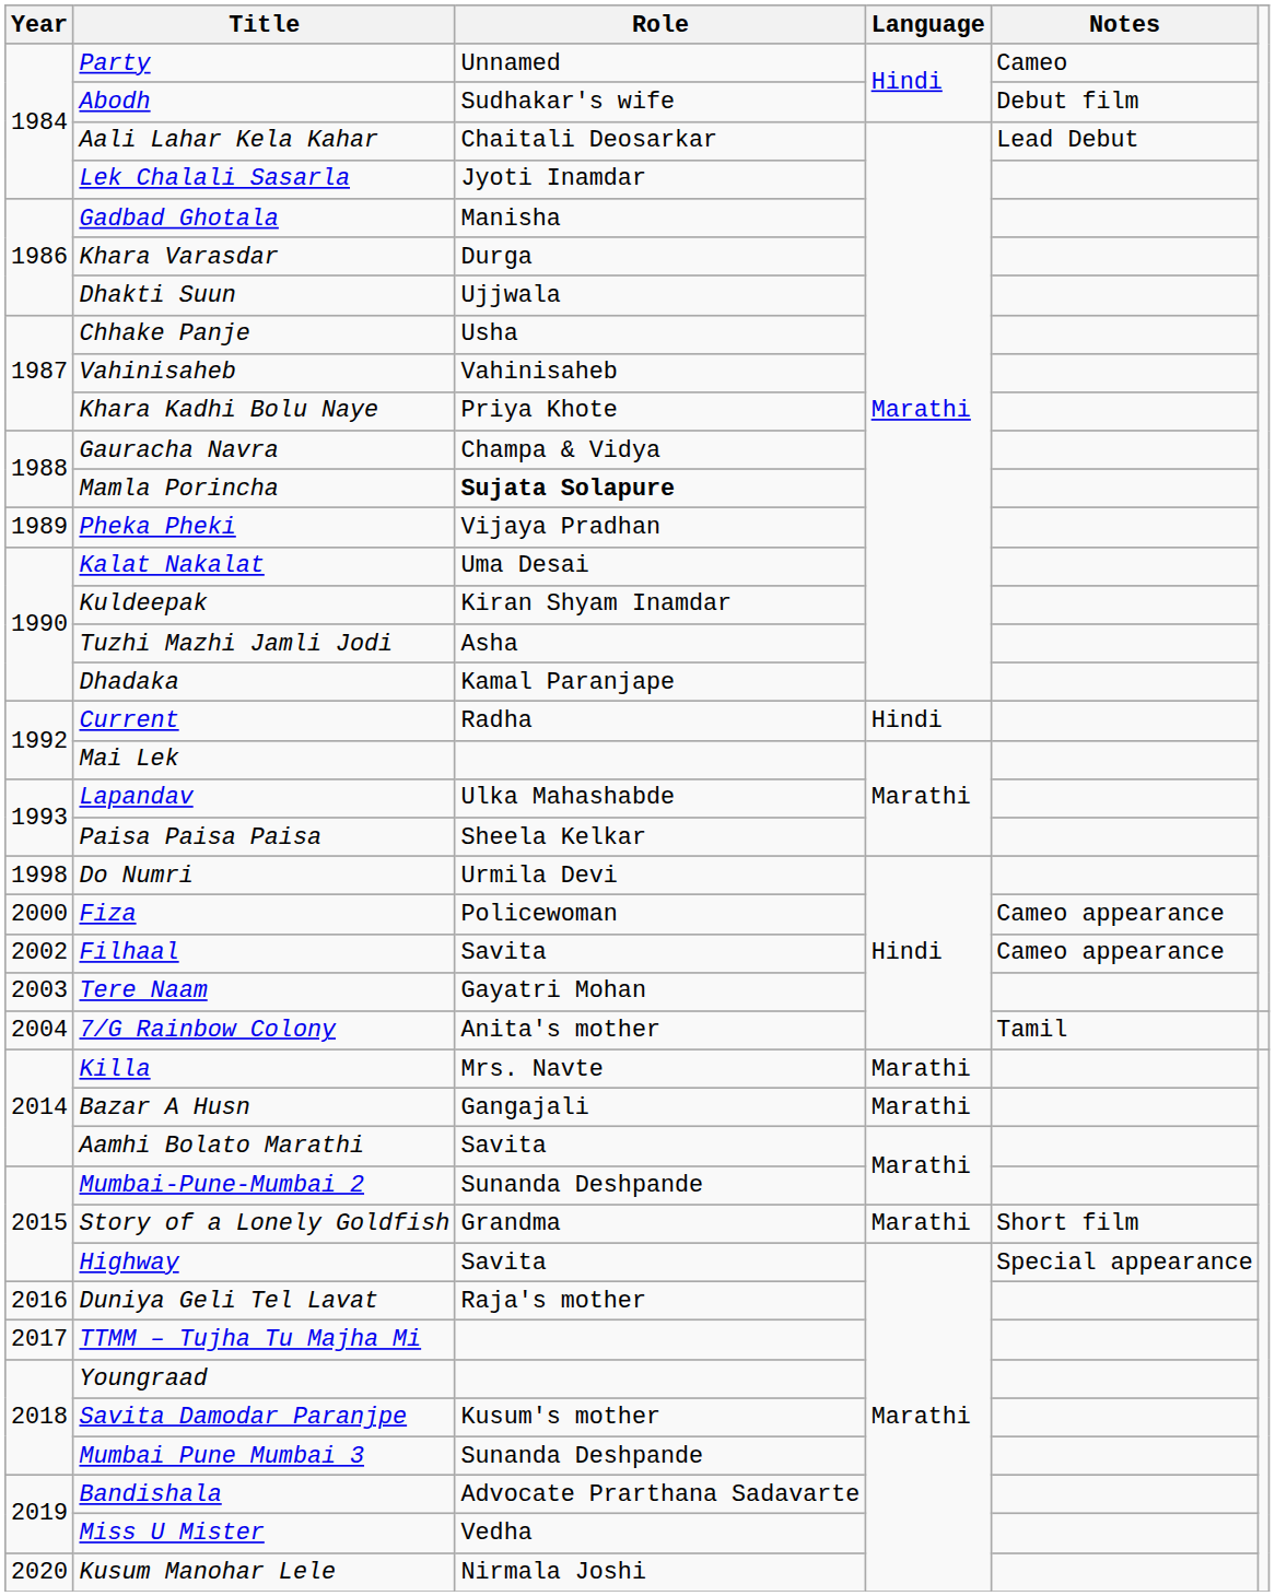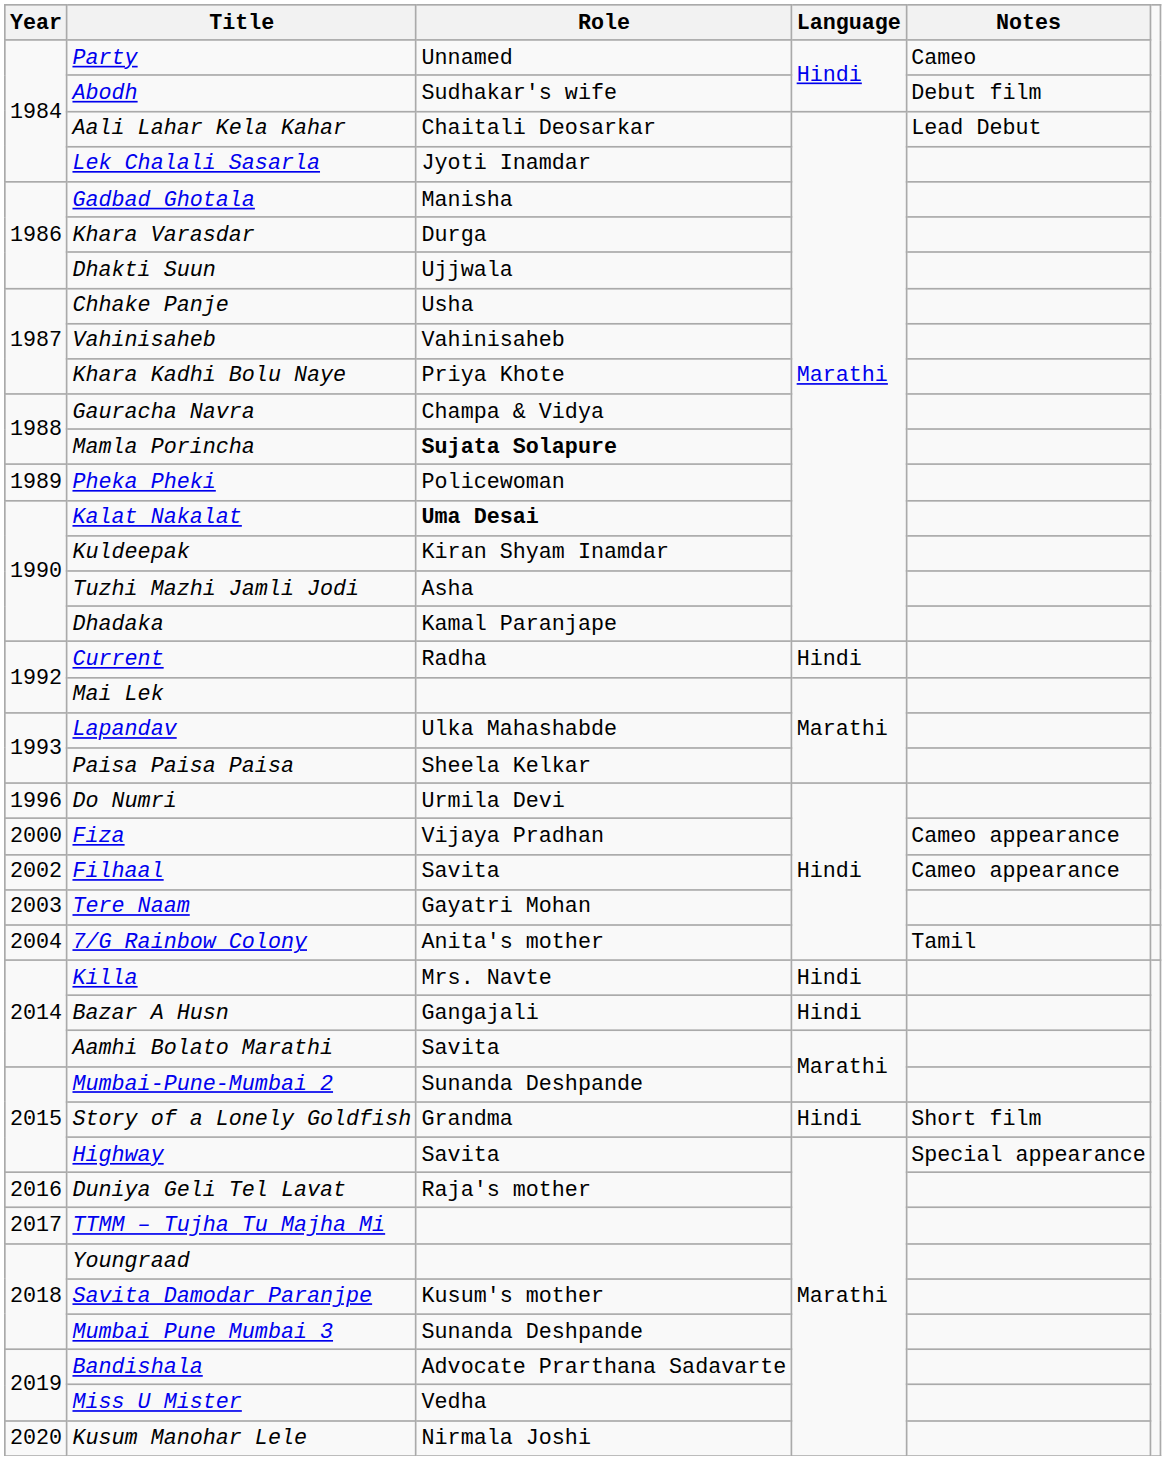 <table class="wikitable sortable">
 <tr>
 <th>Year</th>
 <th>Title</th>
 <th>Role</th>
 <th>Language</th>
 <th>Notes</th>
 </tr>
 <tr>
 <td rowspan="4">1984</td>
 <td><em><a href='#'>Party</a></em></td>
 <td>Unnamed</td>
 <td rowspan="2"><a href='#'>Hindi</a></td>
 <td>Cameo</td>
 </tr>
 <tr>
 <td><em><a href='#'>Abodh</a></em></td>
 <td>Sudhakar's wife</td>
 <td>Debut film</td>
 </tr>
 <tr>
 <td><em>Aali Lahar Kela Kahar</em></td>
 <td>Chaitali Deosarkar</td>
 <td rowspan="15"><a href='#'>Marathi</a></td>
 <td>Lead Debut</td>
 </tr>
 <tr>
 <td><em><a href='#'>Lek Chalali Sasarla</a></em></td>
 <td>Jyoti Inamdar</td>
 <td></td>
 </tr>
 <tr>
 <td rowspan="3">1986</td>
 <td><em><a href='#'>Gadbad Ghotala</a></em></td>
 <td>Manisha</td>
 <td></td>
 </tr>
 <tr>
 <td><em>Khara Varasdar</em></td>
 <td>Durga</td>
 <td></td>
 </tr>
 <tr>
 <td><em>Dhakti Suun</em></td>
 <td>Ujjwala</td>
 <td></td>
 </tr>
 <tr>
 <td rowspan="3">1987</td>
 <td><em>Chhake Panje</em></td>
 <td>Usha</td>
 <td></td>
 </tr>
 <tr>
 <td><em>Vahinisaheb</em></td>
 <td>Vahinisaheb</td>
 <td></td>
 </tr>
 <tr>
 <td><em>Khara Kadhi Bolu Naye</em></td>
 <td>Priya Khote</td>
 <td></td>
 </tr>
 <tr>
 <td rowspan="2">1988</td>
 <td><em>Gauracha Navra</em></td>
 <td>Champa & Vidya</td>
 <td></td>
 </tr>
 <tr>
 <td><em>Mamla Porincha</em></td>
 <td><strong>Sujata Solapure</strong></td>
 <td></td>
 </tr>
 <tr>
 <td>1989</td>
 <td><em><a href='#'>Pheka Pheki</a></em></td>
-<td>Vijaya Pradhan</td>
+<td>Policewoman</td>
 <td></td>
 </tr>
 <tr>
 <td rowspan="4">1990</td>
 <td><em><a href='#'>Kalat Nakalat</a></em></td>
-<td>Uma Desai</td>
+<td><strong>Uma Desai</strong></td>
 <td></td>
 </tr>
 <tr>
 <td><em>Kuldeepak</em></td>
 <td>Kiran Shyam Inamdar</td>
 <td></td>
 </tr>
 <tr>
 <td><em>Tuzhi Mazhi Jamli Jodi</em></td>
 <td>Asha</td>
 <td></td>
 </tr>
 <tr>
 <td><em>Dhadaka</em></td>
 <td>Kamal Paranjape</td>
 <td></td>
 </tr>
 <tr>
 <td rowspan="2">1992</td>
 <td><em><a href='#'>Current</a></em></td>
 <td>Radha</td>
 <td>Hindi</td>
 <td></td>
 </tr>
 <tr>
 <td><em>Mai Lek</em></td>
 <td></td>
 <td rowspan="3">Marathi</td>
 <td></td>
 </tr>
 <tr>
 <td rowspan="2">1993</td>
 <td><em><a href='#'>Lapandav</a></em></td>
 <td>Ulka Mahashabde</td>
 <td></td>
 </tr>
 <tr>
 <td><em>Paisa Paisa Paisa</em></td>
 <td>Sheela Kelkar</td>
 <td></td>
 </tr>
 <tr>
-<td>1998</td>
+<td>1996</td>
 <td><em>Do Numri</em></td>
 <td>Urmila Devi</td>
 <td rowspan="5">Hindi</td>
 <td></td>
 </tr>
 <tr>
 <td>2000</td>
 <td><em><a href='#'>Fiza</a></em></td>
-<td>Policewoman</td>
+<td>Vijaya Pradhan</td>
 <td>Cameo appearance</td>
 </tr>
 <tr>
 <td>2002</td>
 <td><em><a href='#'>Filhaal</a></em></td>
 <td>Savita</td>
 <td>Cameo appearance</td>
 </tr>
 <tr>
 <td>2003</td>
 <td><em><a href='#'>Tere Naam</a></em></td>
 <td>Gayatri Mohan</td>
 <td></td>
 </tr>
 <tr>
 <td>2004</td>
 <td><em><a href='#'>7/G Rainbow Colony</a></em></td>
 <td>Anita's mother</td>
 <td>Tamil</td>
 <td></td>
 </tr>
 <tr>
 <td rowspan="3">2014</td>
 <td><em><a href='#'>Killa</a></em></td>
 <td>Mrs. Navte</td>
-<td>Marathi</td>
+<td>Hindi</td>
 <td></td>
 </tr>
 <tr>
 <td><em>Bazar A Husn</em></td>
 <td>Gangajali</td>
-<td>Marathi</td>
+<td>Hindi</td>
 <td></td>
 </tr>
 <tr>
 <td><em>Aamhi Bolato Marathi</em></td>
 <td>Savita</td>
 <td rowspan="2">Marathi</td>
 <td></td>
 </tr>
 <tr>
 <td rowspan="3">2015</td>
 <td><em><a href='#'>Mumbai-Pune-Mumbai 2</a></em></td>
 <td>Sunanda Deshpande</td>
 <td></td>
 </tr>
 <tr>
 <td><em>Story of a Lonely Goldfish</em></td>
 <td>Grandma</td>
-<td>Marathi</td>
+<td>Hindi</td>
 <td>Short film</td>
 </tr>
 <tr>
 <td><em><a href='#'>Highway</a></em></td>
 <td>Savita</td>
 <td rowspan="9">Marathi</td>
 <td>Special appearance</td>
 </tr>
 <tr>
 <td>2016</td>
 <td><em>Duniya Geli Tel Lavat</em></td>
 <td>Raja's mother</td>
 <td></td>
 </tr>
 <tr>
 <td>2017</td>
 <td><em><a href='#'>TTMM – Tujha Tu Majha Mi</a></em></td>
 <td></td>
 <td></td>
 </tr>
 <tr>
 <td rowspan="3">2018</td>
 <td><em>Youngraad</em></td>
 <td></td>
 <td></td>
 </tr>
 <tr>
 <td><em><a href='#'>Savita Damodar Paranjpe</a></em></td>
 <td>Kusum's mother</td>
 <td></td>
 </tr>
 <tr>
 <td><em><a href='#'>Mumbai Pune Mumbai 3</a></em></td>
 <td>Sunanda Deshpande</td>
 <td></td>
 </tr>
 <tr>
 <td rowspan="2">2019</td>
 <td><em><a href='#'>Bandishala</a></em></td>
 <td>Advocate Prarthana Sadavarte</td>
 <td></td>
 </tr>
 <tr>
 <td><em><a href='#'>Miss U Mister</a></em></td>
 <td>Vedha</td>
 <td></td>
 </tr>
 <tr>
 <td>2020</td>
 <td><em>Kusum Manohar Lele</em></td>
 <td>Nirmala Joshi</td>
 <td></td>
 </tr>
 </table>
